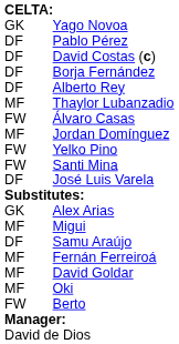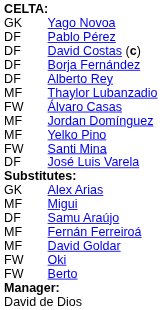 <table style="font-size: 90%" cellspacing="0" cellpadding="0" align=center>
 <tr>
 <td colspan="4"><strong>CELTA:</strong></td>
 </tr>
 <tr>
 <th width=25></th>
 <th width=25></th>
 </tr>
 <tr>
 <td>GK</td>
 <td><strong> </strong></td>
 <td> <a href='#'>Yago Novoa</a></td>
 </tr>
 <tr>
 <td>DF</td>
 <td><strong> </strong></td>
 <td> <a href='#'>Pablo Pérez</a></td>
 <td></td>
 <td></td>
 </tr>
 <tr>
 <td>DF</td>
 <td><strong> </strong></td>
 <td> <a href='#'>David Costas</a> (<strong>c</strong>)</td>
 </tr>
 <tr>
 <td>DF</td>
 <td><strong> </strong></td>
 <td> <a href='#'>Borja Fernández</a></td>
 </tr>
 <tr>
 <td>DF</td>
 <td><strong> </strong></td>
 <td> <a href='#'>Alberto Rey</a></td>
 <td></td>
 <td></td>
 </tr>
 <tr>
 <td>MF</td>
 <td><strong> </strong></td>
 <td> <a href='#'>Thaylor Lubanzadio</a></td>
 <td></td>
 <td></td>
 </tr>
 <tr>
 <td>FW</td>
 <td><strong> </strong></td>
 <td> <a href='#'>Álvaro Casas</a></td>
 <td></td>
 <td></td>
 </tr>
 <tr>
 <td>MF</td>
 <td><strong> </strong></td>
 <td> <a href='#'>Jordan Domínguez</a></td>
 </tr>
 <tr>
-<td>FW</td>
+<td>MF</td>
 <td><strong> </strong></td>
 <td> <a href='#'>Yelko Pino</a></td>
 <td></td>
 </tr>
 <tr>
 <td>FW</td>
 <td><strong> </strong></td>
 <td> <a href='#'>Santi Mina</a></td>
 </tr>
 <tr>
 <td>DF</td>
 <td><strong> </strong></td>
 <td> <a href='#'>José Luis Varela</a></td>
 <td></td>
 <td></td>
 </tr>
 <tr>
 <td colspan=3><strong>Substitutes:</strong></td>
 </tr>
 <tr>
 <td>GK</td>
 <td><strong> </strong></td>
 <td> <a href='#'>Alex Arias</a></td>
 </tr>
 <tr>
 <td>MF</td>
 <td><strong> </strong></td>
 <td> <a href='#'>Migui</a></td>
 <td></td>
 <td></td>
 </tr>
 <tr>
 <td>DF</td>
 <td><strong> </strong></td>
 <td> <a href='#'>Samu Araújo</a></td>
 <td></td>
 <td></td>
 </tr>
 <tr>
 <td>MF</td>
 <td><strong> </strong></td>
 <td> <a href='#'>Fernán Ferreiroá</a></td>
 </tr>
 <tr>
 <td>MF</td>
 <td><strong> </strong></td>
 <td> <a href='#'>David Goldar</a></td>
 <td></td>
 <td></td>
 </tr>
 <tr>
-<td>MF</td>
+<td>FW</td>
 <td><strong> </strong></td>
 <td> <a href='#'>Oki</a></td>
 <td></td>
 <td></td>
 </tr>
 <tr>
 <td>FW</td>
 <td><strong> </strong></td>
 <td> <a href='#'>Berto</a></td>
 <td></td>
 <td></td>
 </tr>
 <tr>
 <td colspan=3><strong>Manager:</strong><br> David de Dios</td>
 </tr>
 <tr>
 <td colspan=4></td>
 </tr>
 </table>
